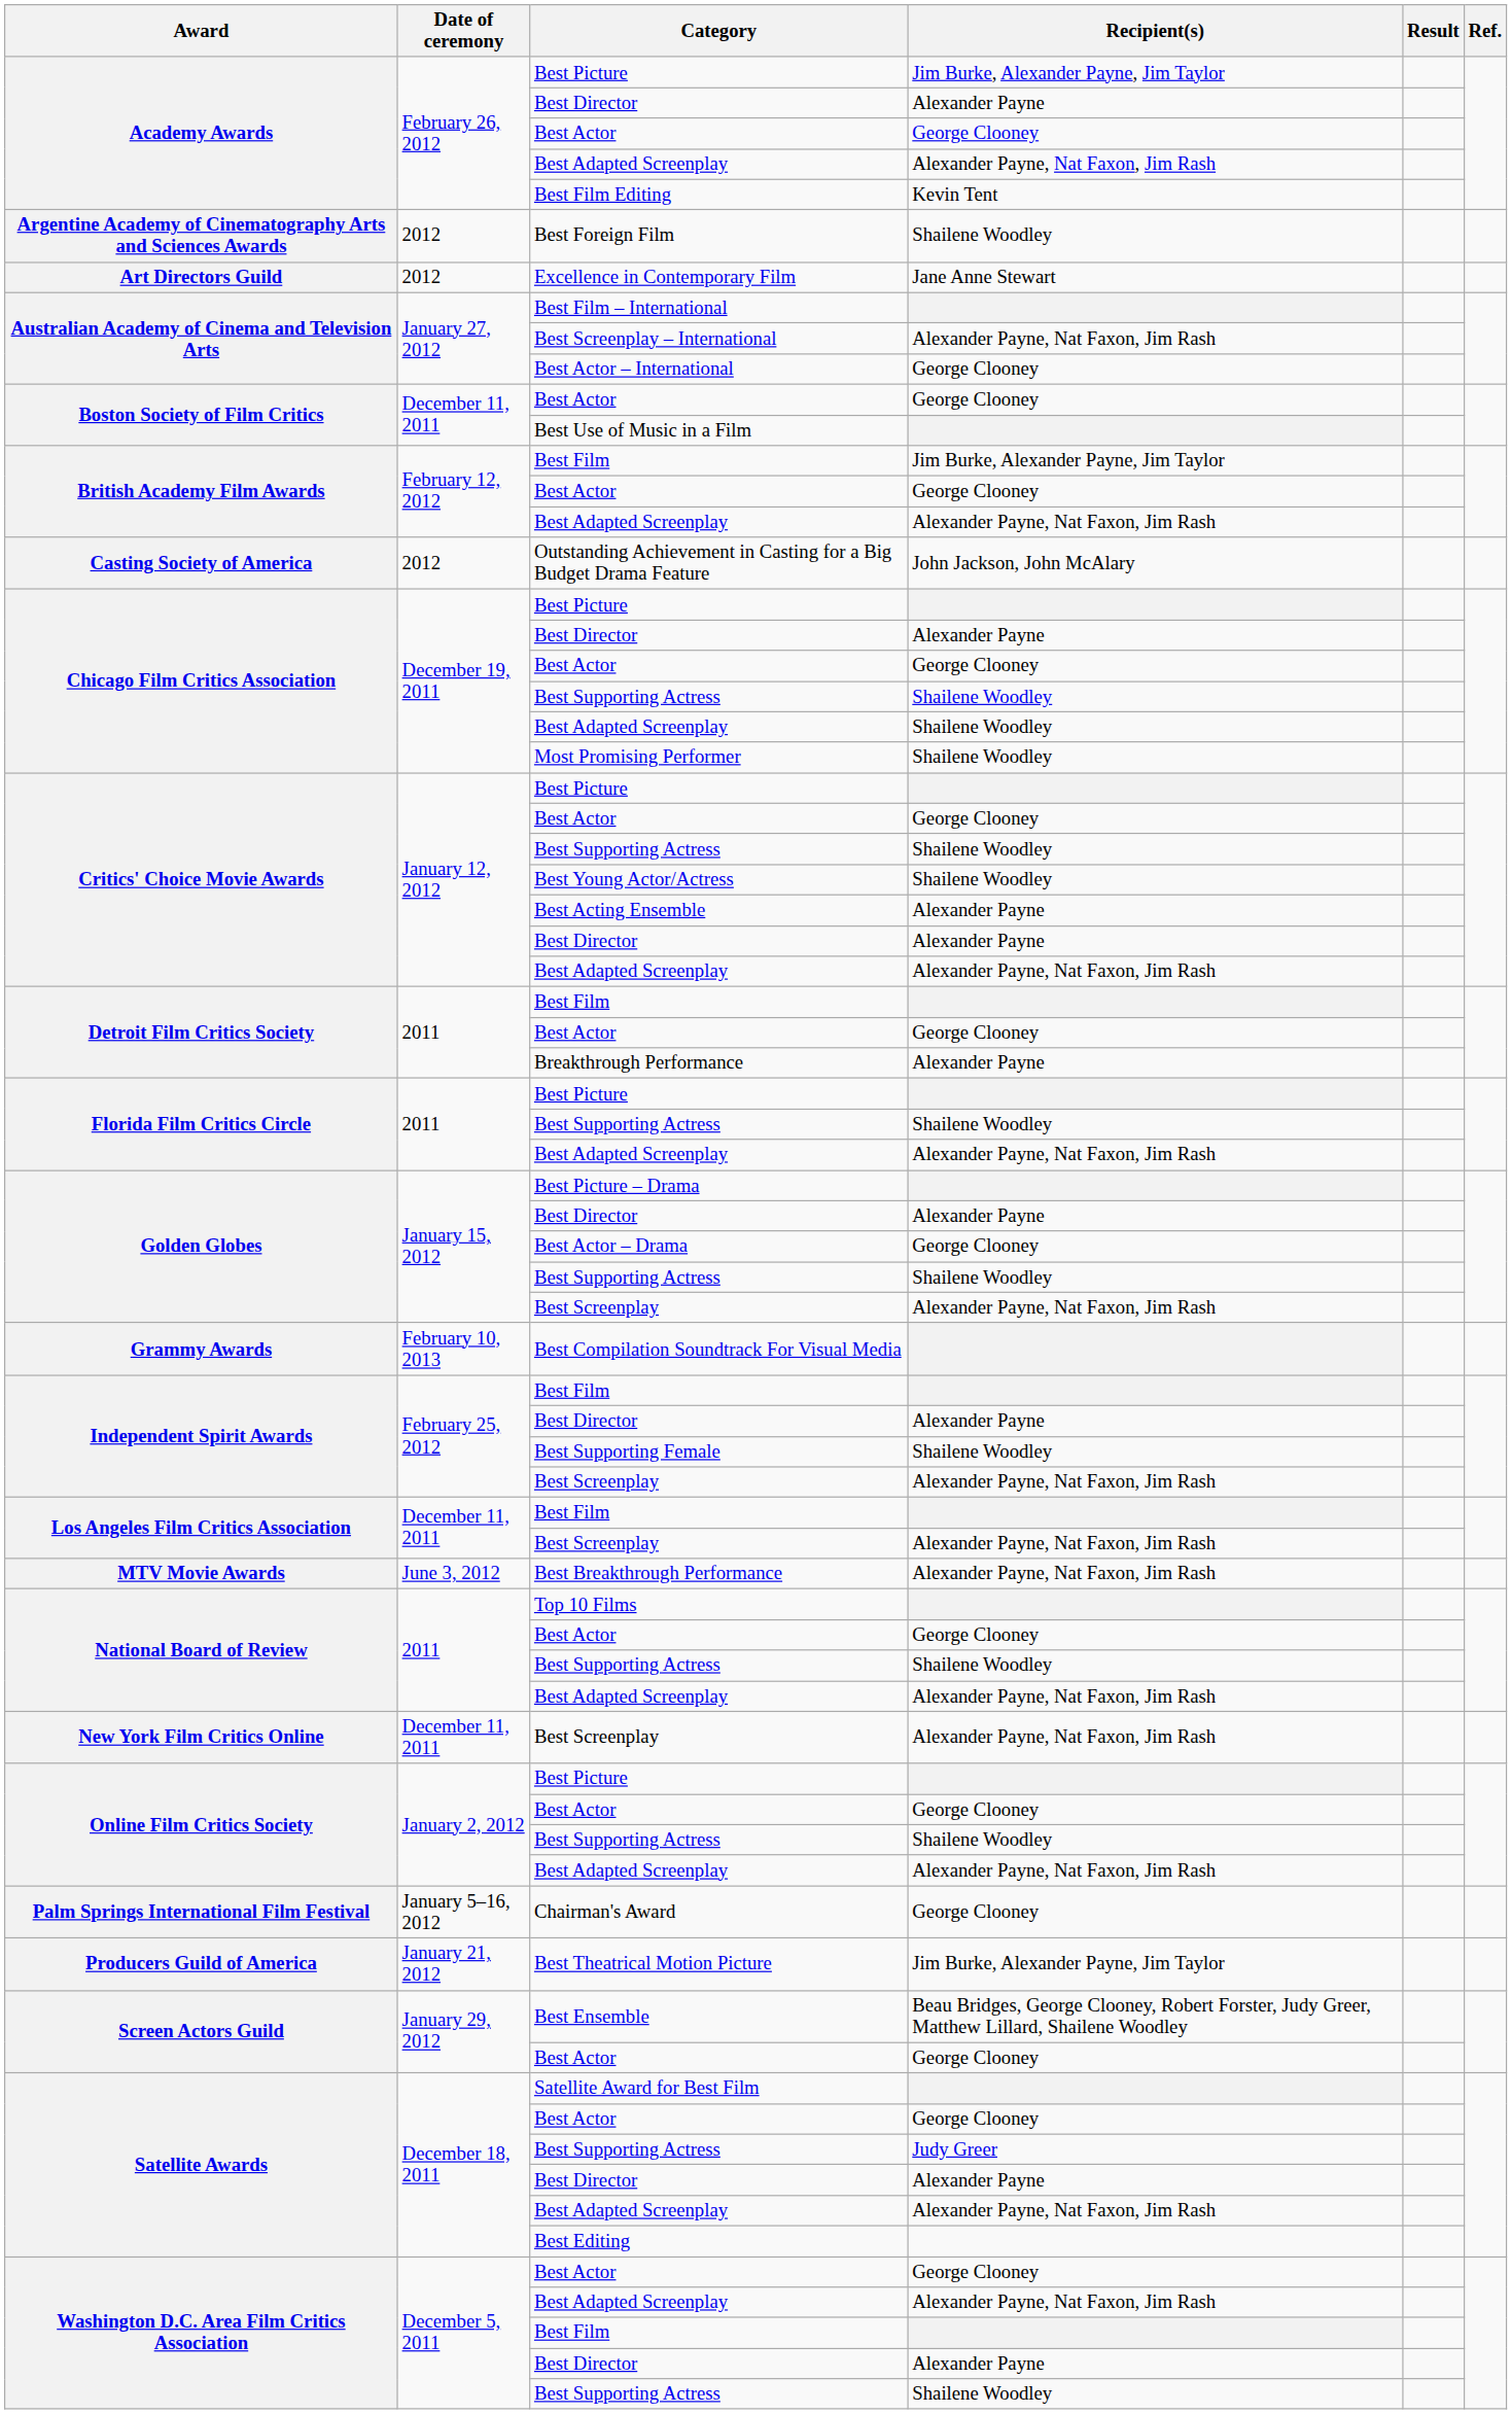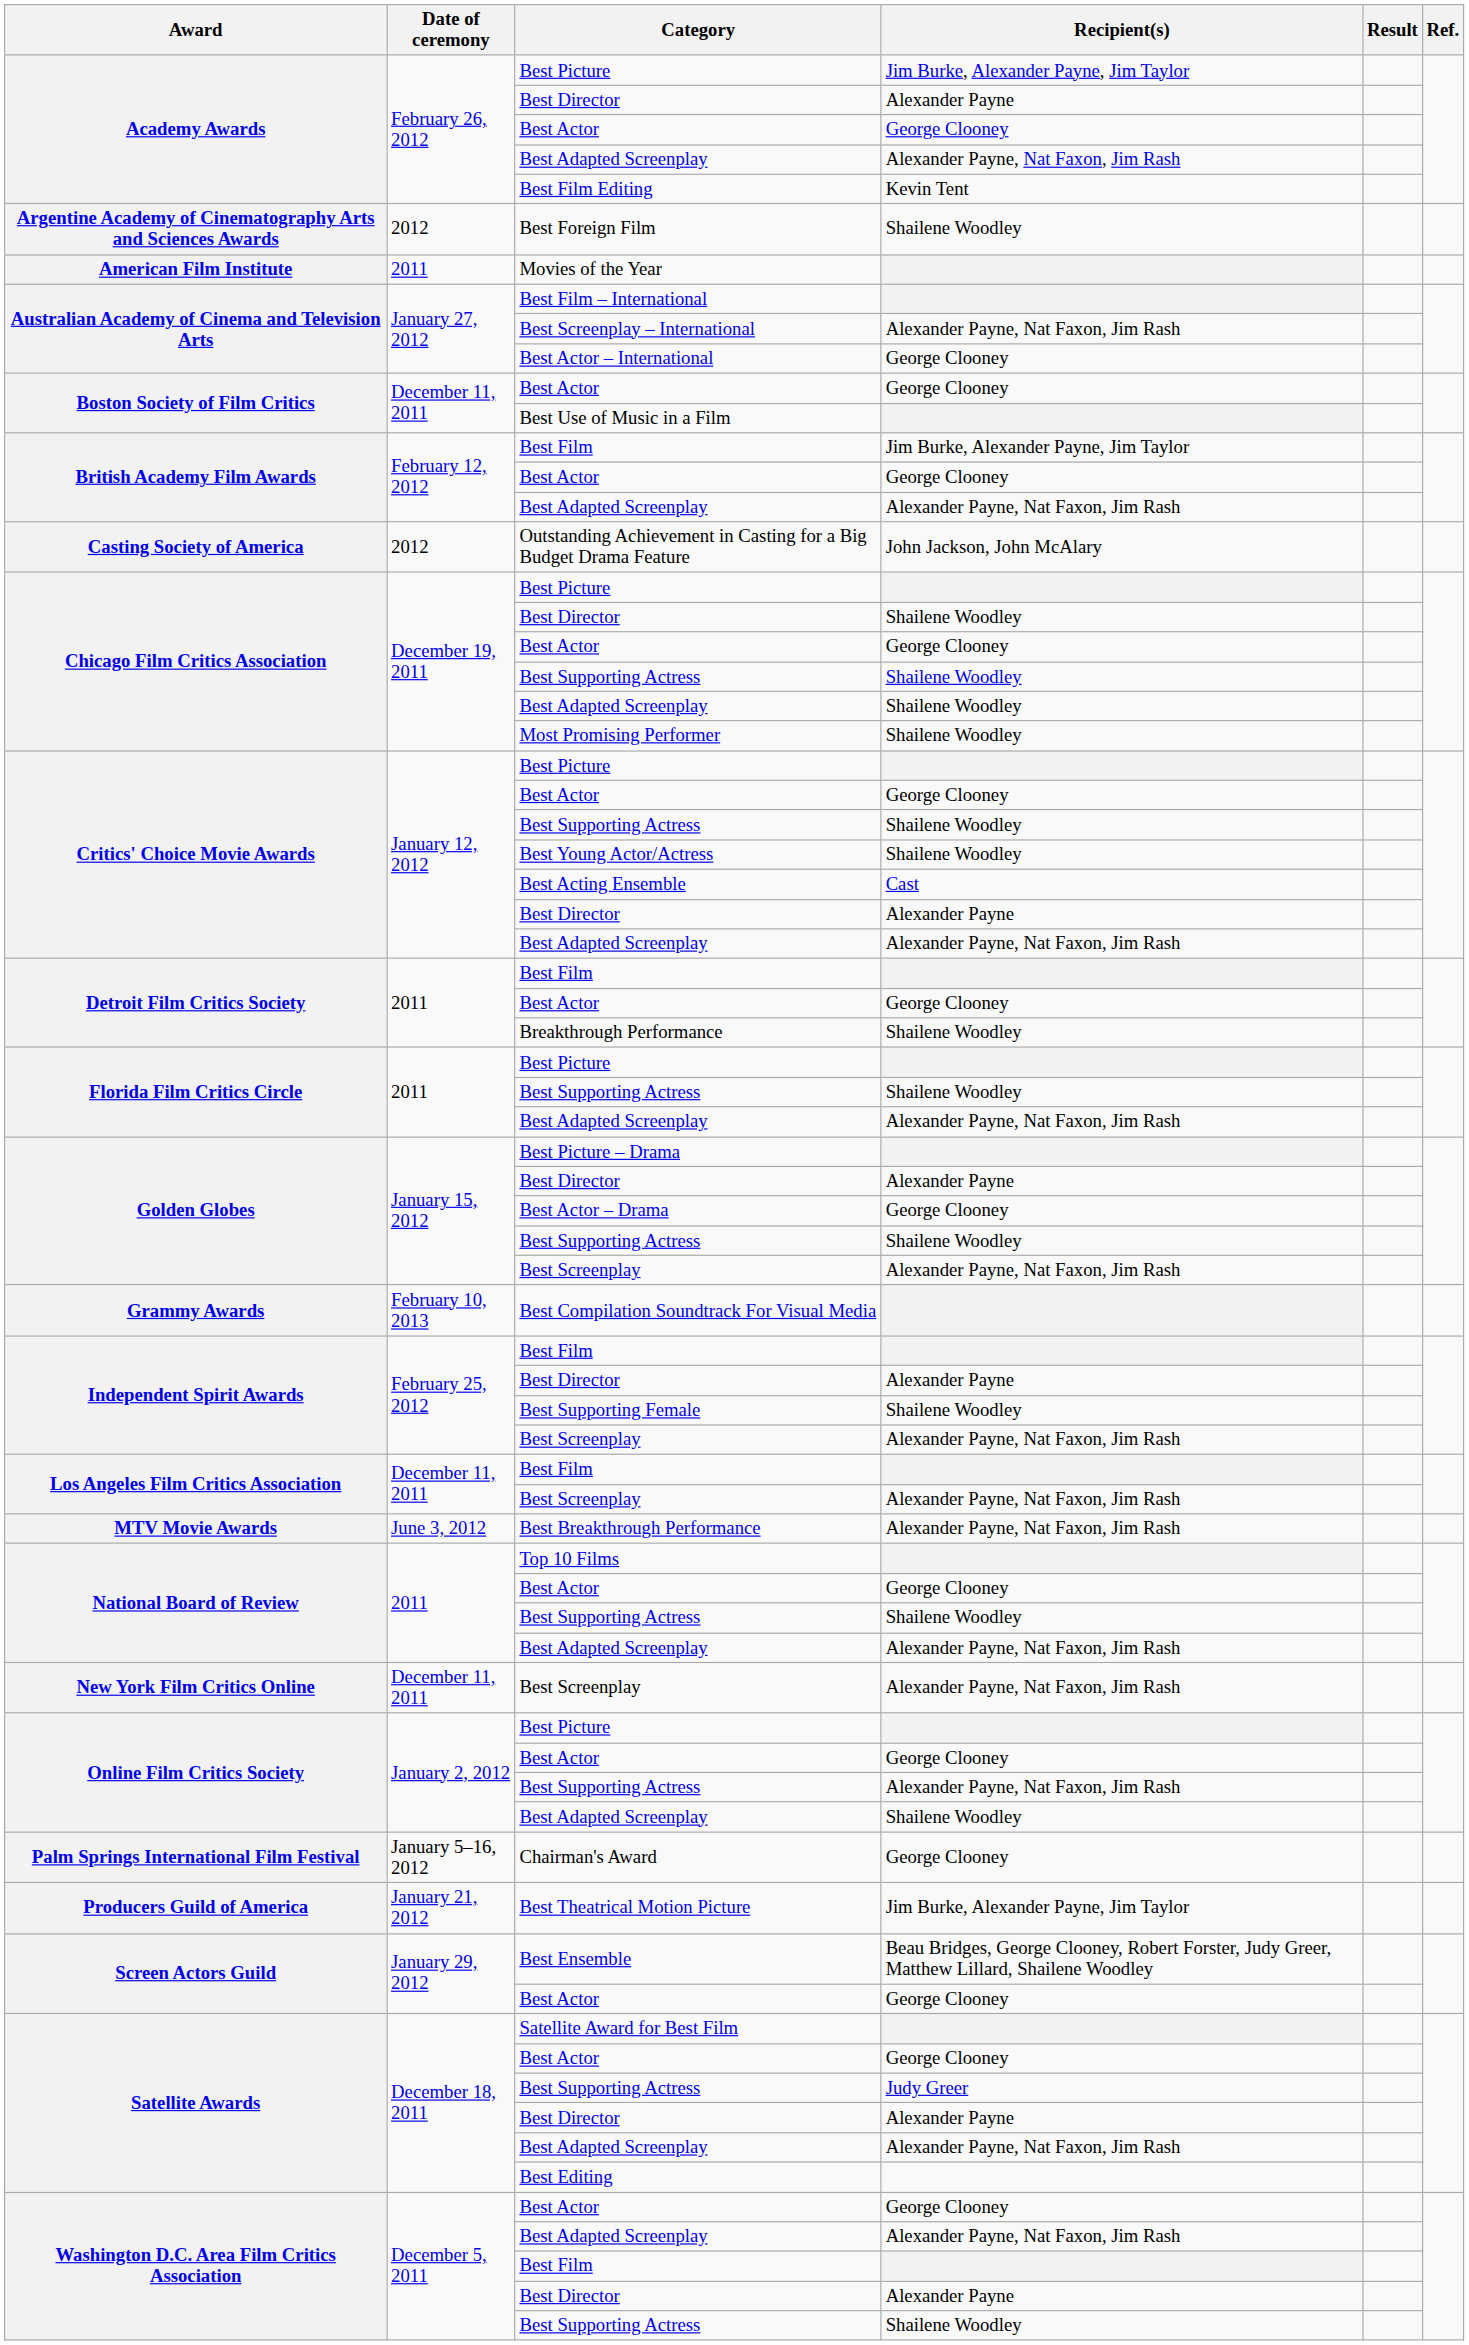 <table class="wikitable plainrowheaders sortable">
 <tr>
 <th scope="col">Award</th>
 <th scope="col">Date of ceremony</th>
 <th scope="col">Category</th>
 <th scope="col">Recipient(s)</th>
 <th scope="col">Result</th>
 <th scope="col" class="unsortable">Ref.</th>
 </tr>
 <tr>
 <th scope="row" rowspan=5><a href='#'>Academy Awards</a></th>
 <td rowspan="5"><a href='#'>February 26, 2012</a></td>
 <td><a href='#'>Best Picture</a></td>
 <td><a href='#'>Jim Burke</a>, <a href='#'>Alexander Payne</a>, <a href='#'>Jim Taylor</a></td>
 <td></td>
 <td rowspan="5"></td>
 </tr>
 <tr>
 <td><a href='#'>Best Director</a></td>
 <td>Alexander Payne</td>
 <td></td>
 </tr>
 <tr>
 <td><a href='#'>Best Actor</a></td>
 <td><a href='#'>George Clooney</a></td>
 <td></td>
 </tr>
 <tr>
 <td><a href='#'>Best Adapted Screenplay</a></td>
 <td>Alexander Payne, <a href='#'>Nat Faxon</a>, <a href='#'>Jim Rash</a></td>
 <td></td>
 </tr>
 <tr>
 <td><a href='#'>Best Film Editing</a></td>
 <td>Kevin Tent</td>
 <td></td>
 </tr>
 <tr>
 <th scope="row"><a href='#'>Argentine Academy of Cinematography Arts and Sciences Awards</a></th>
 <td>2012</td>
 <td>Best Foreign Film</td>
 <td>Shailene Woodley</td>
 <td></td>
 <td></td>
 </tr>
 <tr>
-<th scope="row"><a href='#'>Art Directors Guild</a></th>
-<td>2012</td>
-<td><a href='#'>Excellence in Contemporary Film</a></td>
-<td>Jane Anne Stewart</td>
+<th scope="row"><a href='#'>American Film Institute</a></th>
+<td><a href='#'>2011</a></td>
+<td>Movies of the Year</td>
+<th></th>
 <td></td>
 <td></td>
 </tr>
 <tr>
 <th scope="row" rowspan=3><a href='#'>Australian Academy of Cinema and Television Arts</a></th>
 <td rowspan="3"><a href='#'>January 27, 2012</a></td>
 <td><a href='#'>Best Film – International</a></td>
 <th></th>
 <td></td>
 <td rowspan=3></td>
 </tr>
 <tr>
 <td><a href='#'>Best Screenplay – International</a></td>
 <td>Alexander Payne, Nat Faxon, Jim Rash</td>
 <td></td>
 </tr>
 <tr>
 <td><a href='#'>Best Actor – International</a></td>
 <td>George Clooney</td>
 <td></td>
 </tr>
 <tr>
 <th scope="row" rowspan=2><a href='#'>Boston Society of Film Critics</a></th>
 <td rowspan="2"><a href='#'>December 11, 2011</a></td>
 <td><a href='#'>Best Actor</a></td>
 <td>George Clooney</td>
 <td></td>
 <td rowspan="2"></td>
 </tr>
 <tr>
 <td>Best Use of Music in a Film</td>
 <th></th>
 <td></td>
 </tr>
 <tr>
 <th scope="row" rowspan=3><a href='#'>British Academy Film Awards</a></th>
 <td rowspan="3"><a href='#'>February 12, 2012</a></td>
 <td><a href='#'>Best Film</a></td>
 <td>Jim Burke, Alexander Payne, Jim Taylor</td>
 <td></td>
 <td rowspan="3"></td>
 </tr>
 <tr>
 <td><a href='#'>Best Actor</a></td>
 <td>George Clooney</td>
 <td></td>
 </tr>
 <tr>
 <td><a href='#'>Best Adapted Screenplay</a></td>
 <td>Alexander Payne, Nat Faxon, Jim Rash</td>
 <td></td>
 </tr>
 <tr>
 <th scope="row"><a href='#'>Casting Society of America</a></th>
 <td>2012</td>
 <td>Outstanding Achievement in Casting for a Big Budget Drama Feature</td>
 <td>John Jackson, John McAlary</td>
 <td></td>
 <td></td>
 </tr>
 <tr>
 <th scope="row" rowspan=6><a href='#'>Chicago Film Critics Association</a></th>
 <td rowspan="6"><a href='#'>December 19, 2011</a></td>
 <td><a href='#'>Best Picture</a></td>
 <th></th>
 <td></td>
 <td rowspan="6"> <br></td>
 </tr>
 <tr>
 <td><a href='#'>Best Director</a></td>
-<td>Alexander Payne</td>
+<td>Shailene Woodley</td>
 <td></td>
 </tr>
 <tr>
 <td><a href='#'>Best Actor</a></td>
 <td>George Clooney</td>
 <td></td>
 </tr>
 <tr>
 <td><a href='#'>Best Supporting Actress</a></td>
 <td><a href='#'>Shailene Woodley</a></td>
 <td></td>
 </tr>
 <tr>
 <td><a href='#'>Best Adapted Screenplay</a></td>
 <td>Shailene Woodley</td>
 <td></td>
 </tr>
 <tr>
 <td><a href='#'>Most Promising Performer</a></td>
 <td>Shailene Woodley</td>
 <td></td>
 </tr>
 <tr>
 <th scope="row" rowspan=7><a href='#'>Critics' Choice Movie Awards</a></th>
 <td rowspan="7"><a href='#'>January 12, 2012</a></td>
 <td><a href='#'>Best Picture</a></td>
 <th></th>
 <td></td>
 <td rowspan="7"></td>
 </tr>
 <tr>
 <td><a href='#'>Best Actor</a></td>
 <td>George Clooney</td>
 <td></td>
 </tr>
 <tr>
 <td><a href='#'>Best Supporting Actress</a></td>
 <td>Shailene Woodley</td>
 <td></td>
 </tr>
 <tr>
 <td><a href='#'>Best Young Actor/Actress</a></td>
 <td>Shailene Woodley</td>
 <td></td>
 </tr>
 <tr>
 <td><a href='#'>Best Acting Ensemble</a></td>
-<td>Alexander Payne</td>
+<td><a href='#'>Cast</a></td>
 <td></td>
 </tr>
 <tr>
 <td><a href='#'>Best Director</a></td>
 <td>Alexander Payne</td>
 <td></td>
 </tr>
 <tr>
 <td><a href='#'>Best Adapted Screenplay</a></td>
 <td>Alexander Payne, Nat Faxon, Jim Rash</td>
 <td></td>
 </tr>
 <tr>
 <th scope="row" rowspan=3><a href='#'>Detroit Film Critics Society</a></th>
 <td rowspan="3">2011</td>
 <td><a href='#'>Best Film</a></td>
 <th></th>
 <td></td>
 <td rowspan="3"></td>
 </tr>
 <tr>
 <td><a href='#'>Best Actor</a></td>
 <td>George Clooney</td>
 <td></td>
 </tr>
 <tr>
 <td>Breakthrough Performance</td>
-<td>Alexander Payne</td>
+<td>Shailene Woodley</td>
 <td></td>
 </tr>
 <tr>
 <th scope="row" rowspan=3><a href='#'>Florida Film Critics Circle</a></th>
 <td rowspan="3">2011</td>
 <td><a href='#'>Best Picture</a></td>
 <th></th>
 <td></td>
 <td rowspan="3"></td>
 </tr>
 <tr>
 <td><a href='#'>Best Supporting Actress</a></td>
 <td>Shailene Woodley</td>
 <td></td>
 </tr>
 <tr>
 <td><a href='#'>Best Adapted Screenplay</a></td>
 <td>Alexander Payne, Nat Faxon, Jim Rash</td>
 <td></td>
 </tr>
 <tr>
 <th scope="row" rowspan=5><a href='#'>Golden Globes</a></th>
 <td rowspan="5"><a href='#'>January 15, 2012</a></td>
 <td><a href='#'>Best Picture – Drama</a></td>
 <th></th>
 <td></td>
 <td rowspan="5"></td>
 </tr>
 <tr>
 <td><a href='#'>Best Director</a></td>
 <td>Alexander Payne</td>
 <td></td>
 </tr>
 <tr>
 <td><a href='#'>Best Actor – Drama</a></td>
 <td>George Clooney</td>
 <td></td>
 </tr>
 <tr>
 <td><a href='#'>Best Supporting Actress</a></td>
 <td>Shailene Woodley</td>
 <td></td>
 </tr>
 <tr>
 <td><a href='#'>Best Screenplay</a></td>
 <td>Alexander Payne, Nat Faxon, Jim Rash</td>
 <td></td>
 </tr>
 <tr>
 <th scope="row"><a href='#'>Grammy Awards</a></th>
 <td><a href='#'>February 10, 2013</a></td>
 <td><a href='#'>Best Compilation Soundtrack For Visual Media</a></td>
 <th></th>
 <td></td>
 <td></td>
 </tr>
 <tr>
 <th scope="row" rowspan=4><a href='#'>Independent Spirit Awards</a></th>
 <td rowspan="4"><a href='#'>February 25, 2012</a></td>
 <td><a href='#'>Best Film</a></td>
 <th></th>
 <td></td>
 <td rowspan="4"></td>
 </tr>
 <tr>
 <td><a href='#'>Best Director</a></td>
 <td>Alexander Payne</td>
 <td></td>
 </tr>
 <tr>
 <td><a href='#'>Best Supporting Female</a></td>
 <td>Shailene Woodley</td>
 <td></td>
 </tr>
 <tr>
 <td><a href='#'>Best Screenplay</a></td>
 <td>Alexander Payne, Nat Faxon, Jim Rash</td>
 <td></td>
 </tr>
 <tr>
 <th scope="row" rowspan=2><a href='#'>Los Angeles Film Critics Association</a></th>
 <td rowspan="2"><a href='#'>December 11, 2011</a></td>
 <td><a href='#'>Best Film</a></td>
 <th></th>
 <td></td>
 <td rowspan="2"></td>
 </tr>
 <tr>
 <td><a href='#'>Best Screenplay</a></td>
 <td>Alexander Payne, Nat Faxon, Jim Rash</td>
 <td></td>
 </tr>
 <tr>
 <th scope="row"><a href='#'>MTV Movie Awards</a></th>
 <td><a href='#'>June 3, 2012</a></td>
 <td><a href='#'>Best Breakthrough Performance</a></td>
 <td>Alexander Payne, Nat Faxon, Jim Rash</td>
 <td></td>
 <td></td>
 </tr>
 <tr>
 <th scope="row" rowspan=4><a href='#'>National Board of Review</a></th>
 <td rowspan="4"><a href='#'>2011</a></td>
 <td><a href='#'>Top 10 Films</a></td>
 <th></th>
 <td></td>
 <td rowspan="4"></td>
 </tr>
 <tr>
 <td><a href='#'>Best Actor</a></td>
 <td>George Clooney</td>
 <td></td>
 </tr>
 <tr>
 <td><a href='#'>Best Supporting Actress</a></td>
 <td>Shailene Woodley</td>
 <td></td>
 </tr>
 <tr>
 <td><a href='#'>Best Adapted Screenplay</a></td>
 <td>Alexander Payne, Nat Faxon, Jim Rash</td>
 <td></td>
 </tr>
 <tr>
 <th scope="row"><a href='#'>New York Film Critics Online</a></th>
 <td><a href='#'>December 11, 2011</a></td>
 <td>Best Screenplay</td>
 <td>Alexander Payne, Nat Faxon, Jim Rash</td>
 <td></td>
 <td></td>
 </tr>
 <tr>
 <th scope="row" rowspan=4><a href='#'>Online Film Critics Society</a></th>
 <td rowspan="4"><a href='#'>January 2, 2012</a></td>
 <td><a href='#'>Best Picture</a></td>
 <th></th>
 <td></td>
 <td rowspan="4"></td>
 </tr>
 <tr>
 <td><a href='#'>Best Actor</a></td>
 <td>George Clooney</td>
 <td></td>
 </tr>
 <tr>
 <td><a href='#'>Best Supporting Actress</a></td>
-<td>Shailene Woodley</td>
+<td>Alexander Payne, Nat Faxon, Jim Rash</td>
 <td></td>
 </tr>
 <tr>
 <td><a href='#'>Best Adapted Screenplay</a></td>
-<td>Alexander Payne, Nat Faxon, Jim Rash</td>
+<td>Shailene Woodley</td>
 <td></td>
 </tr>
 <tr>
 <th scope="row"><a href='#'>Palm Springs International Film Festival</a></th>
 <td>January 5–16, 2012</td>
 <td>Chairman's Award</td>
 <td>George Clooney </td>
 <td></td>
 <td></td>
 </tr>
 <tr>
 <th scope="row"><a href='#'>Producers Guild of America</a></th>
 <td><a href='#'>January 21, 2012</a></td>
 <td><a href='#'>Best Theatrical Motion Picture</a></td>
 <td>Jim Burke, Alexander Payne, Jim Taylor</td>
 <td></td>
 <td></td>
 </tr>
 <tr>
 <th scope="row" rowspan=2><a href='#'>Screen Actors Guild</a></th>
 <td rowspan="2"><a href='#'>January 29, 2012</a></td>
 <td><a href='#'>Best Ensemble</a></td>
 <td>Beau Bridges, George Clooney, Robert Forster, Judy Greer, Matthew Lillard, Shailene Woodley</td>
 <td></td>
 <td rowspan="2"></td>
 </tr>
 <tr>
 <td><a href='#'>Best Actor</a></td>
 <td>George Clooney</td>
 <td></td>
 </tr>
 <tr>
 <th scope="row" rowspan=6><a href='#'>Satellite Awards</a></th>
 <td rowspan="6"><a href='#'>December 18, 2011</a></td>
 <td><a href='#'>Satellite Award for Best Film</a></td>
 <th></th>
 <td></td>
 <td rowspan="6"></td>
 </tr>
 <tr>
 <td><a href='#'>Best Actor</a></td>
 <td>George Clooney</td>
 <td></td>
 </tr>
 <tr>
 <td><a href='#'>Best Supporting Actress</a></td>
 <td><a href='#'>Judy Greer</a></td>
 <td></td>
 </tr>
 <tr>
 <td><a href='#'>Best Director</a></td>
 <td>Alexander Payne</td>
 <td></td>
 </tr>
 <tr>
 <td><a href='#'>Best Adapted Screenplay</a></td>
 <td>Alexander Payne, Nat Faxon, Jim Rash</td>
 <td></td>
 </tr>
 <tr>
 <td><a href='#'>Best Editing</a></td>
 <td></td>
 <td></td>
 </tr>
 <tr>
 <th scope="row" rowspan=5><a href='#'>Washington D.C. Area Film Critics Association</a></th>
 <td rowspan="5"><a href='#'>December 5, 2011</a></td>
 <td><a href='#'>Best Actor</a></td>
 <td>George Clooney</td>
 <td></td>
 <td rowspan="5"></td>
 </tr>
 <tr>
 <td><a href='#'>Best Adapted Screenplay</a></td>
 <td>Alexander Payne, Nat Faxon, Jim Rash</td>
 <td></td>
 </tr>
 <tr>
 <td><a href='#'>Best Film</a></td>
 <th></th>
 <td></td>
 </tr>
 <tr>
 <td><a href='#'>Best Director</a></td>
 <td>Alexander Payne</td>
 <td></td>
 </tr>
 <tr>
 <td><a href='#'>Best Supporting Actress</a></td>
 <td>Shailene Woodley</td>
 <td></td>
 </tr>
 </table>
